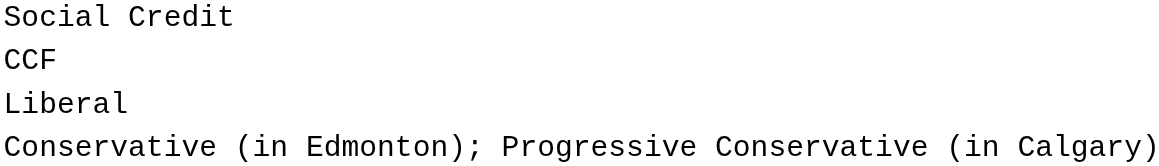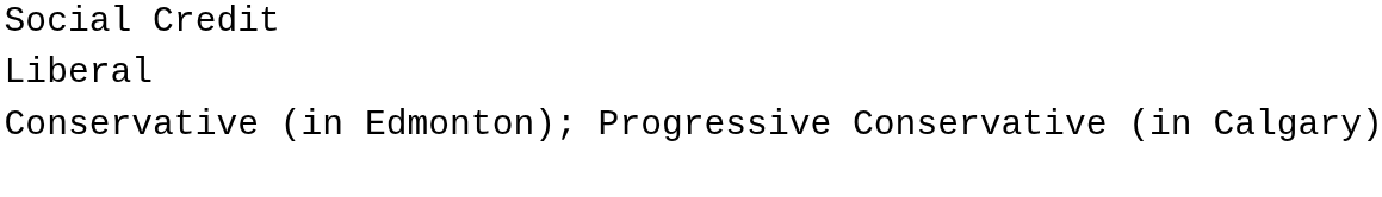 <table style="margin-top:1em">
 <tr>
 <td width=20 > </td>
 <td>Social Credit</td>
-</tr>
-<tr>
-<td> </td>
-<td>CCF</td>
 </tr>
 <tr>
 <td> </td>
 <td>Liberal</td>
 </tr>
 <tr>
 <td> </td>
 <td>Conservative (in Edmonton); Progressive Conservative (in Calgary)</td>
 </tr>
 </table>
